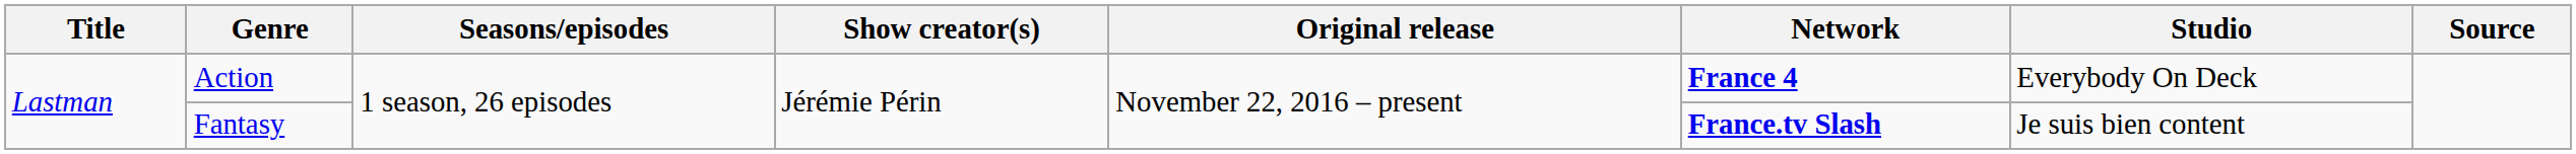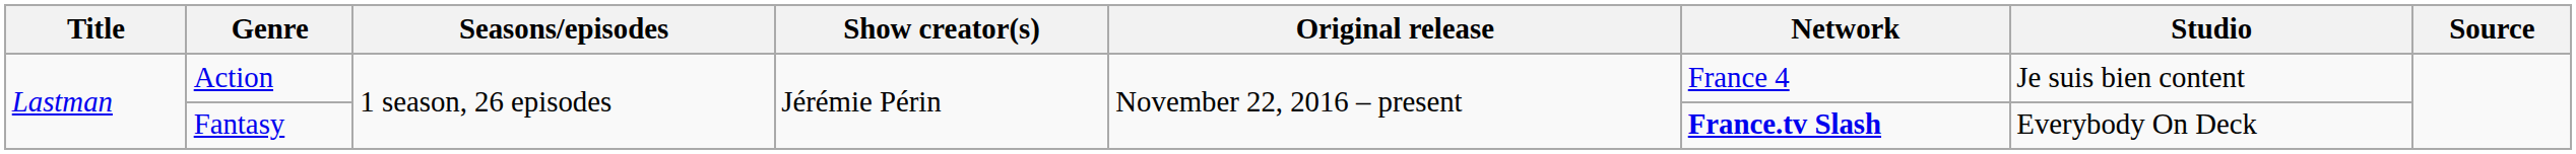 <table class="wikitable sortable" style="text-align: left; font-size:90%; width:100%;">
 <tr>
 <th scope="col">Title</th>
 <th scope="col">Genre</th>
 <th scope="col">Seasons/episodes</th>
 <th scope="col">Show creator(s)</th>
 <th scope="col">Original release</th>
 <th scope="col">Network</th>
 <th scope="col">Studio</th>
 <th scope="col">Source</th>
 </tr>
 <tr>
 <td rowspan="2"><em><a href='#'>Lastman</a></em></td>
 <td><a href='#'>Action</a></td>
 <td rowspan="2">1 season, 26 episodes</td>
 <td rowspan="2">Jérémie Périn</td>
 <td rowspan="2">November 22, 2016 – present</td>
-<td><strong><a href='#'>France 4</a></strong></td>
-<td>Everybody On Deck</td>
+<td><a href='#'>France 4</a></td>
+<td>Je suis bien content</td>
 <td rowspan="2"></td>
 </tr>
 <tr>
 <td><a href='#'>Fantasy</a></td>
 <td><strong><a href='#'>France.tv Slash</a></strong></td>
-<td>Je suis bien content</td>
+<td>Everybody On Deck</td>
 </tr>
 </table>
